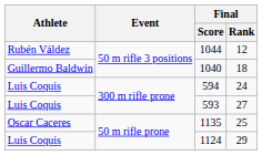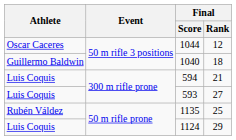 <table class="wikitable" border="1" style="font-size:90%">
 <tr>
 <th rowspan=2>Athlete</th>
 <th rowspan=2>Event</th>
 <th colspan=2>Final</th>
 </tr>
 <tr>
 <th>Score</th>
 <th>Rank</th>
 </tr>
 <tr>
-<td><a href='#'>Rubén Váldez</a></td>
+<td><a href='#'>Oscar Caceres</a></td>
 <td rowspan=2><a href='#'>50 m rifle 3 positions</a></td>
 <td align=center>1044</td>
 <td align=center>12</td>
 </tr>
 <tr>
 <td><a href='#'>Guillermo Baldwin</a></td>
 <td align=center>1040</td>
 <td align=center>18</td>
 </tr>
 <tr>
 <td><a href='#'>Luis Coquis</a></td>
 <td rowspan=2><a href='#'>300 m rifle prone</a></td>
 <td align=center>594</td>
-<td align=center>24</td>
+<td align=center>21</td>
 </tr>
 <tr>
 <td><a href='#'>Luis Coquis</a></td>
 <td align=center>593</td>
 <td align=center>27</td>
 </tr>
 <tr>
-<td><a href='#'>Oscar Caceres</a></td>
+<td><a href='#'>Rubén Váldez</a></td>
 <td rowspan=2><a href='#'>50 m rifle prone</a></td>
 <td align=center>1135</td>
 <td align=center>25</td>
 </tr>
 <tr>
 <td><a href='#'>Luis Coquis</a></td>
 <td align=center>1124</td>
 <td align=center>29</td>
 </tr>
 </table>
